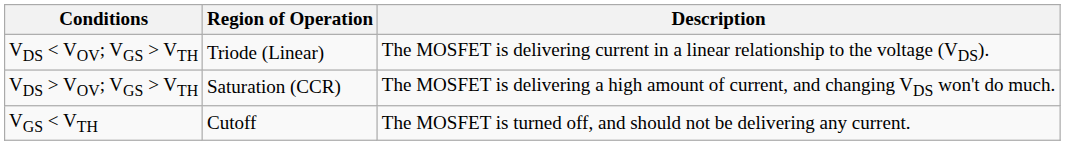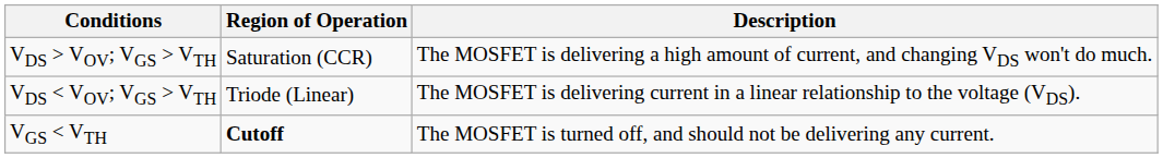 <table class="wikitable">
 <tr>
 <th>Conditions</th>
 <th>Region of Operation</th>
 <th>Description</th>
 </tr>
 <tr>
+<td>V<sub>DS</sub> > V<sub>OV</sub>; V<sub>GS</sub> > V<sub>TH</sub></td>
+<td>Saturation (CCR)</td>
+<td>The MOSFET is delivering a high amount of current, and changing V<sub>DS</sub> won't do much.</td>
+</tr>
+<tr>
 <td>V<sub>DS</sub> < V<sub>OV</sub>; V<sub>GS</sub> > V<sub>TH</sub></td>
 <td>Triode (Linear)</td>
 <td>The MOSFET is delivering current in a linear relationship to the voltage (V<sub>DS</sub>).</td>
 </tr>
 <tr>
-<td>V<sub>DS</sub> > V<sub>OV</sub>; V<sub>GS</sub> > V<sub>TH</sub></td>
-<td>Saturation (CCR)</td>
-<td>The MOSFET is delivering a high amount of current, and changing V<sub>DS</sub> won't do much.</td>
-</tr>
-<tr>
 <td>V<sub>GS</sub> < V<sub>TH</sub></td>
-<td>Cutoff</td>
+<td><strong>Cutoff</strong></td>
 <td>The MOSFET is turned off, and should not be delivering any current.</td>
 </tr>
 </table>
